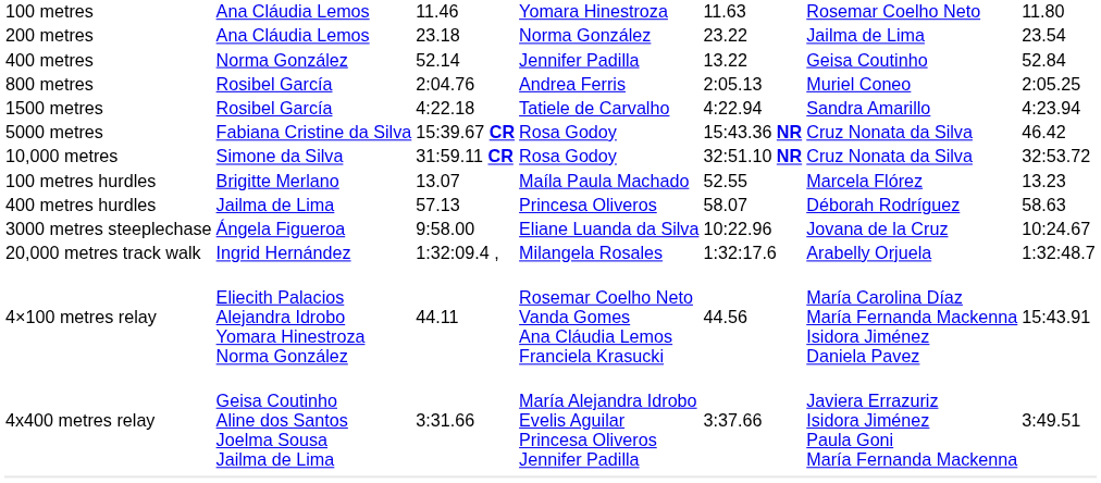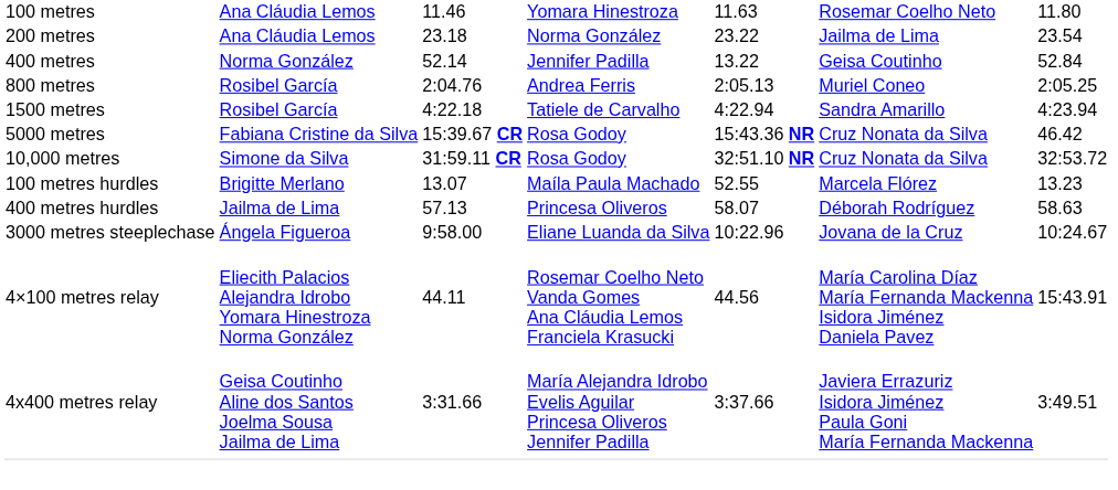 <table>
 <tr>
 <td>100 metres</td>
 <td><a href='#'>Ana Cláudia Lemos</a> <br><em></em></td>
 <td>11.46</td>
 <td><a href='#'>Yomara Hinestroza</a> <br><em></em></td>
 <td>11.63</td>
 <td><a href='#'>Rosemar Coelho Neto</a> <br><em></em></td>
 <td>11.80</td>
 </tr>
 <tr>
 <td>200 metres</td>
 <td><a href='#'>Ana Cláudia Lemos</a> <br><em></em></td>
 <td>23.18</td>
 <td><a href='#'>Norma González</a> <br><em></em></td>
 <td>23.22</td>
 <td><a href='#'>Jailma de Lima</a> <br><em></em></td>
 <td>23.54</td>
 </tr>
 <tr>
 <td>400 metres</td>
 <td><a href='#'>Norma González</a> <br><em></em></td>
 <td>52.14</td>
 <td><a href='#'>Jennifer Padilla</a> <br><em></em></td>
 <td>13.22</td>
 <td><a href='#'>Geisa Coutinho</a> <br><em></em></td>
 <td>52.84</td>
 </tr>
 <tr>
 <td>800 metres</td>
 <td><a href='#'>Rosibel García</a> <br><em></em></td>
 <td>2:04.76</td>
 <td><a href='#'>Andrea Ferris</a> <br><em></em></td>
 <td>2:05.13</td>
 <td><a href='#'>Muriel Coneo</a> <br><em></em></td>
 <td>2:05.25</td>
 </tr>
 <tr>
 <td>1500 metres</td>
 <td><a href='#'>Rosibel García</a> <br><em></em></td>
 <td>4:22.18</td>
 <td><a href='#'>Tatiele de Carvalho</a> <br><em></em></td>
 <td>4:22.94</td>
 <td><a href='#'>Sandra Amarillo</a> <br><em></em></td>
 <td>4:23.94</td>
 </tr>
 <tr>
 <td>5000 metres</td>
 <td><a href='#'>Fabiana Cristine da Silva</a> <br><em></em></td>
 <td>15:39.67 <strong><a href='#'>CR</a></strong></td>
 <td><a href='#'>Rosa Godoy</a> <br><em></em></td>
 <td>15:43.36 <strong><a href='#'>NR</a></strong></td>
 <td><a href='#'>Cruz Nonata da Silva</a><br><em></em></td>
 <td>46.42</td>
 </tr>
 <tr>
 <td>10,000 metres</td>
 <td><a href='#'>Simone da Silva</a> <br><em></em></td>
 <td>31:59.11 <strong><a href='#'>CR</a></strong></td>
 <td><a href='#'>Rosa Godoy</a> <br><em></em></td>
 <td>32:51.10 <strong><a href='#'>NR</a></strong></td>
 <td><a href='#'>Cruz Nonata da Silva</a><br><em></em></td>
 <td>32:53.72</td>
 </tr>
 <tr>
 <td>100 metres hurdles</td>
 <td><a href='#'>Brigitte Merlano</a><br><em></em></td>
 <td>13.07</td>
 <td><a href='#'>Maíla Paula Machado</a><br><em></em></td>
 <td>52.55</td>
 <td><a href='#'>Marcela Flórez</a><br><em></em></td>
 <td>13.23</td>
 </tr>
 <tr>
 <td>400 metres hurdles</td>
 <td><a href='#'>Jailma de Lima</a> <br><em></em></td>
 <td>57.13</td>
 <td><a href='#'>Princesa Oliveros</a> <br><em></em></td>
 <td>58.07</td>
 <td><a href='#'>Déborah Rodríguez</a> <br><em></em></td>
 <td>58.63</td>
 </tr>
 <tr>
 <td>3000 metres steeplechase</td>
 <td><a href='#'>Ángela Figueroa</a> <br><em></em></td>
 <td>9:58.00</td>
 <td><a href='#'>Eliane Luanda da Silva</a> <br><em></em></td>
 <td>10:22.96</td>
 <td><a href='#'>Jovana de la Cruz</a> <br><em></em></td>
 <td>10:24.67</td>
 </tr>
 <tr>
-<td>20,000 metres track walk</td>
-<td><a href='#'>Ingrid Hernández</a> <br><em></em></td>
-<td>1:32:09.4 <strong></strong>, <strong></strong></td>
-<td><a href='#'>Milangela Rosales</a> <br><em></em></td>
-<td>1:32:17.6 <strong></strong></td>
-<td><a href='#'>Arabelly Orjuela</a> <br><em></em></td>
-<td>1:32:48.7</td>
-</tr>
-<tr>
 <td>4×100 metres relay</td>
 <td><em></em><br> <a href='#'>Eliecith Palacios</a><br><a href='#'>Alejandra Idrobo</a><br><a href='#'>Yomara Hinestroza</a><br><a href='#'>Norma González</a></td>
 <td>44.11</td>
 <td><em></em><br> <a href='#'>Rosemar Coelho Neto</a><br><a href='#'>Vanda Gomes</a><br><a href='#'>Ana Cláudia Lemos</a><br><a href='#'>Franciela Krasucki</a></td>
 <td>44.56</td>
 <td><em></em><br> <a href='#'>María Carolina Díaz</a><br><a href='#'>María Fernanda Mackenna</a><br><a href='#'>Isidora Jiménez</a><br><a href='#'>Daniela Pavez</a></td>
 <td>15:43.91</td>
 </tr>
 <tr>
 <td>4x400 metres relay</td>
 <td><em></em><br> <a href='#'>Geisa Coutinho</a><br><a href='#'>Aline dos Santos</a><br><a href='#'>Joelma Sousa</a><br><a href='#'>Jailma de Lima</a></td>
 <td>3:31.66</td>
 <td><em></em><br> <a href='#'>María Alejandra Idrobo</a><br><a href='#'>Evelis Aguilar</a><br><a href='#'>Princesa Oliveros</a><br><a href='#'>Jennifer Padilla</a></td>
 <td>3:37.66</td>
 <td><em></em><br> <a href='#'>Javiera Errazuriz</a><br><a href='#'>Isidora Jiménez</a><br><a href='#'>Paula Goni</a><br><a href='#'>María Fernanda Mackenna</a></td>
 <td>3:49.51</td>
 </tr>
 <tr>
 </tr>
 <tr bgcolor= e8e8e8>
 <td colspan=7></td>
 </tr>
 </table>
